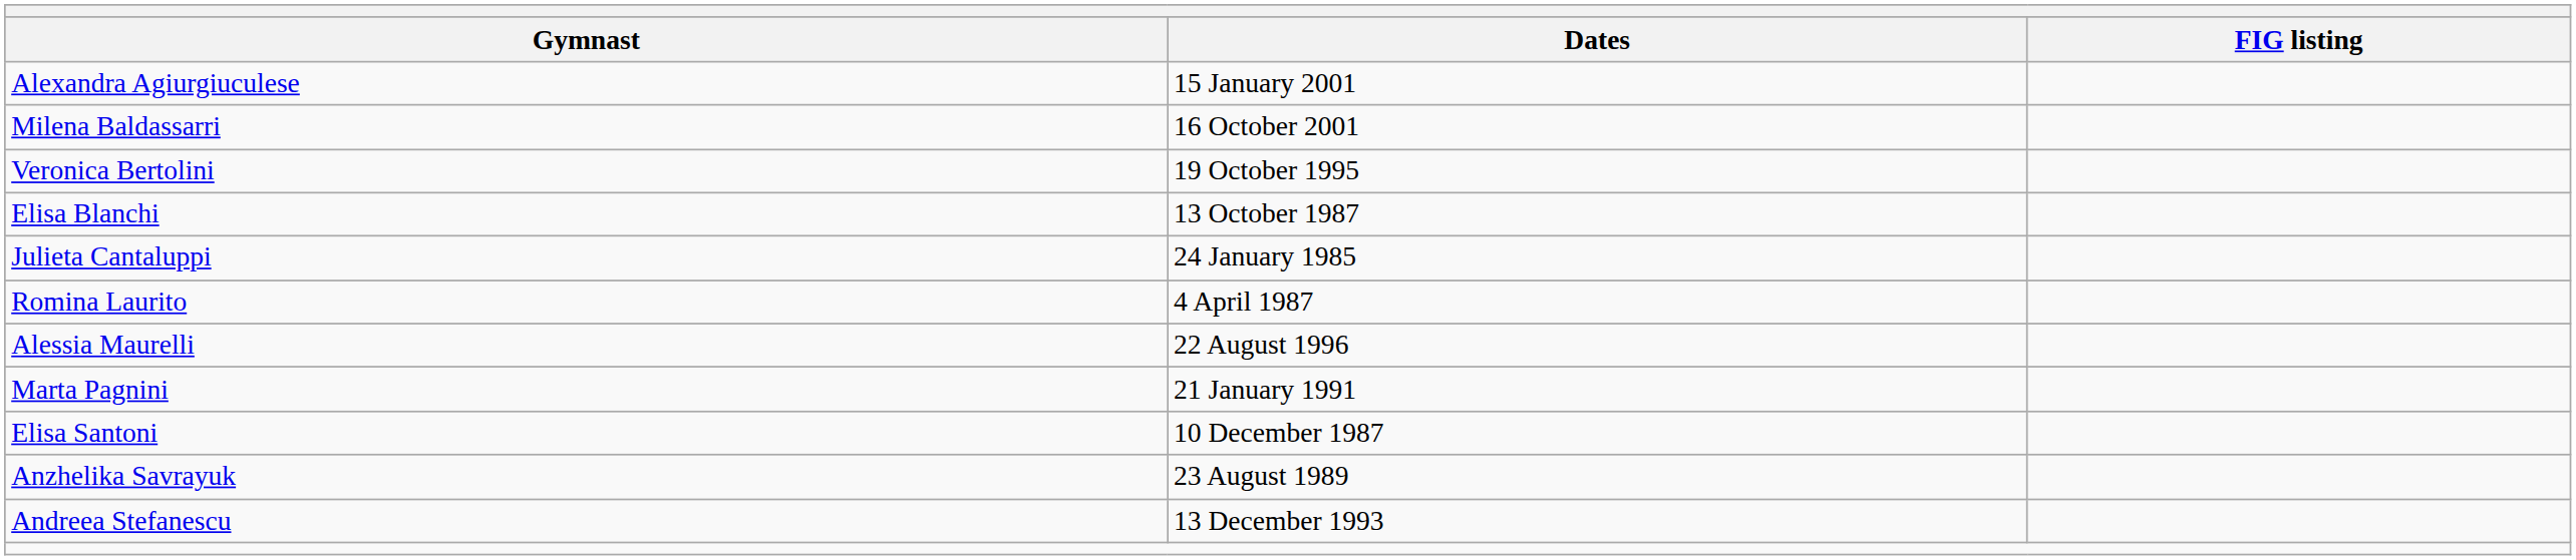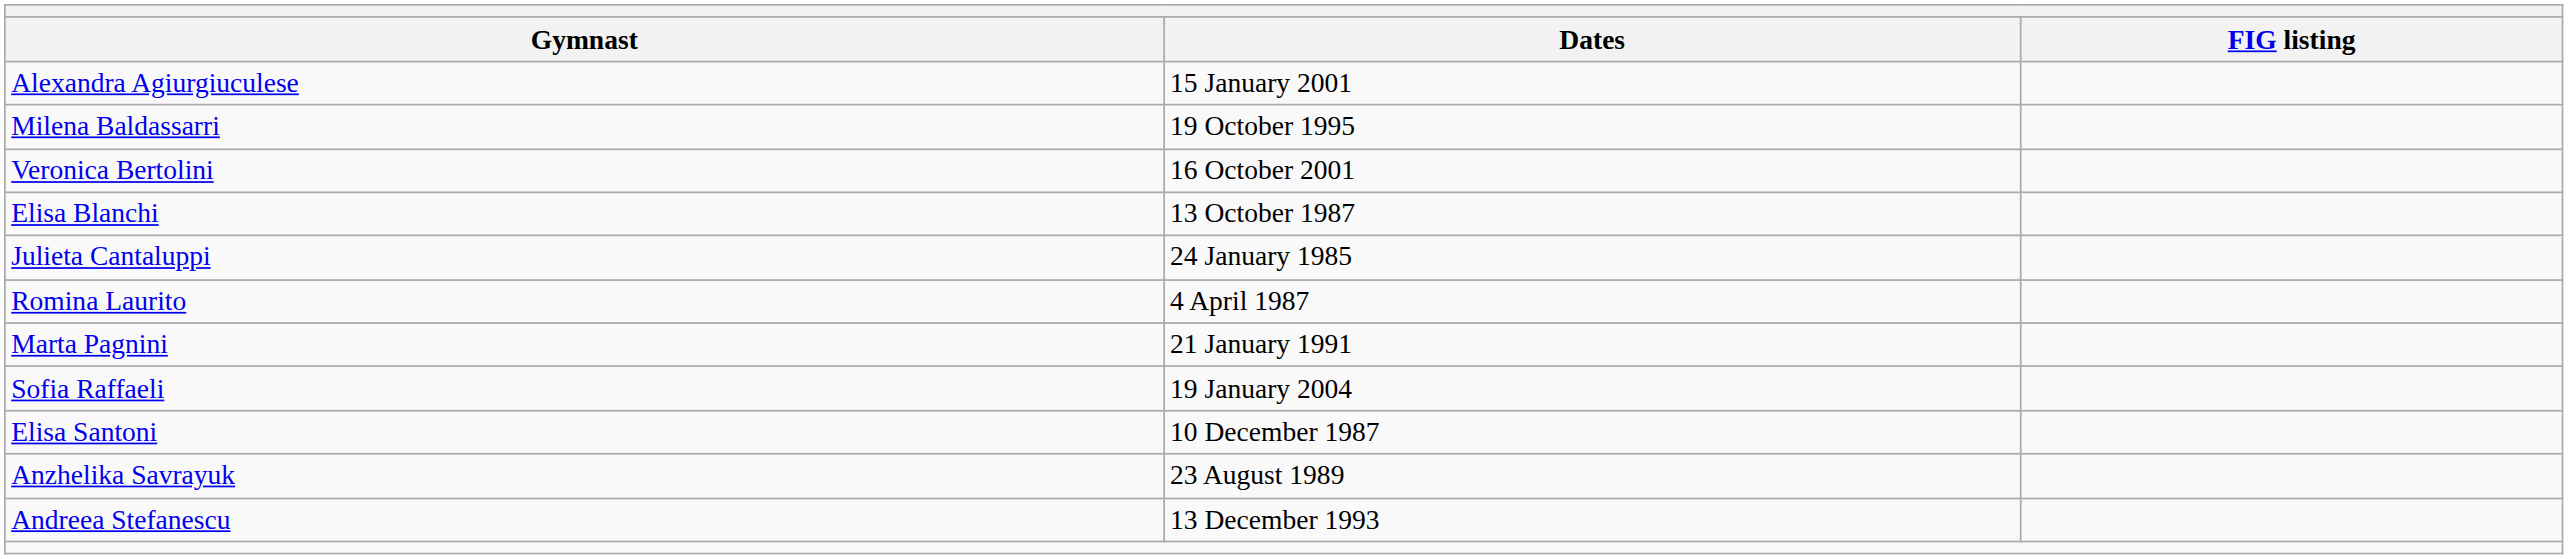 <table class="wikitable mw-collapsible mw-collapsed" width="75%">
 <tr>
 <th colspan="3"></th>
 </tr>
 <tr>
 <th>Gymnast</th>
 <th>Dates</th>
 <th><a href='#'>FIG</a> listing</th>
 </tr>
 <tr>
 <td><a href='#'>Alexandra Agiurgiuculese</a></td>
 <td>15 January 2001</td>
 <td></td>
 </tr>
 <tr>
 <td><a href='#'>Milena Baldassarri</a></td>
-<td>16 October 2001</td>
+<td>19 October 1995</td>
 <td></td>
 </tr>
 <tr>
 <td><a href='#'>Veronica Bertolini</a></td>
-<td>19 October 1995</td>
+<td>16 October 2001</td>
 <td></td>
 </tr>
 <tr>
 <td><a href='#'>Elisa Blanchi</a></td>
 <td>13 October 1987</td>
 <td></td>
 </tr>
 <tr>
 <td><a href='#'>Julieta Cantaluppi</a></td>
 <td>24 January 1985</td>
 <td></td>
 </tr>
 <tr>
 <td><a href='#'>Romina Laurito</a></td>
 <td>4 April 1987</td>
 <td></td>
 </tr>
 <tr>
-<td><a href='#'>Alessia Maurelli</a></td>
-<td>22 August 1996</td>
+<td><a href='#'>Marta Pagnini</a></td>
+<td>21 January 1991</td>
 <td></td>
 </tr>
 <tr>
-<td><a href='#'>Marta Pagnini</a></td>
-<td>21 January 1991</td>
+<td><a href='#'>Sofia Raffaeli</a></td>
+<td>19 January 2004</td>
 <td></td>
 </tr>
 <tr>
 <td><a href='#'>Elisa Santoni</a></td>
 <td>10 December 1987</td>
 <td></td>
 </tr>
 <tr>
 <td><a href='#'>Anzhelika Savrayuk</a></td>
 <td>23 August 1989</td>
 <td></td>
 </tr>
 <tr>
 <td><a href='#'>Andreea Stefanescu</a></td>
 <td>13 December 1993</td>
 <td></td>
 </tr>
 <tr>
 <td colspan="3"></td>
 </tr>
 </table>
